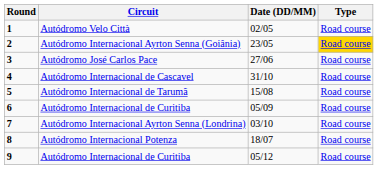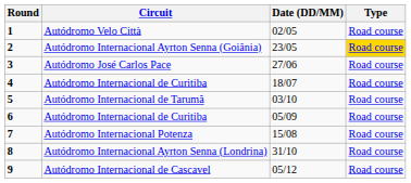 <table class="wikitable">
 <tr>
 <th>Round</th>
 <th><a href='#'>Circuit</a></th>
 <th>Date (DD/MM)</th>
 <th>Type</th>
 </tr>
 <tr>
 <td><strong>1</strong></td>
 <td><a href='#'>Autódromo Velo Città</a></td>
 <td>02/05</td>
 <td><a href='#'>Road course</a></td>
 </tr>
 <tr>
 <td><strong>2</strong></td>
 <td><a href='#'>Autódromo Internacional Ayrton Senna (Goiânia)</a></td>
 <td>23/05</td>
 <td style="background: gold;"><a href='#'>Road course</a></td>
 </tr>
 <tr>
 <td><strong>3</strong></td>
 <td><a href='#'>Autódromo José Carlos Pace</a></td>
 <td>27/06</td>
 <td><a href='#'>Road course</a></td>
 </tr>
 <tr>
 <td><strong>4</strong></td>
-<td><a href='#'>Autódromo Internacional de Cascavel</a></td>
-<td>31/10</td>
+<td><a href='#'>Autódromo Internacional de Curitiba</a></td>
+<td>18/07</td>
 <td><a href='#'>Road course</a></td>
 </tr>
 <tr>
 <td><strong>5</strong></td>
 <td><a href='#'>Autódromo Internacional de Tarumã</a></td>
-<td>15/08</td>
+<td>03/10</td>
 <td><a href='#'>Road course</a></td>
 </tr>
 <tr>
 <td><strong>6</strong></td>
 <td><a href='#'>Autódromo Internacional de Curitiba</a></td>
 <td>05/09</td>
 <td><a href='#'>Road course</a></td>
 </tr>
 <tr>
 <td><strong>7</strong></td>
-<td><a href='#'>Autódromo Internacional Ayrton Senna (Londrina)</a></td>
-<td>03/10</td>
+<td><a href='#'>Autódromo Internacional Potenza</a></td>
+<td>15/08</td>
 <td><a href='#'>Road course</a></td>
 </tr>
 <tr>
 <td><strong>8</strong></td>
-<td><a href='#'>Autódromo Internacional Potenza</a></td>
-<td>18/07</td>
+<td><a href='#'>Autódromo Internacional Ayrton Senna (Londrina)</a></td>
+<td>31/10</td>
 <td><a href='#'>Road course</a></td>
 </tr>
 <tr>
 <td><strong>9</strong></td>
-<td><a href='#'>Autódromo Internacional de Curitiba</a></td>
+<td><a href='#'>Autódromo Internacional de Cascavel</a></td>
 <td>05/12</td>
 <td><a href='#'>Road course</a></td>
 </tr>
 </table>
